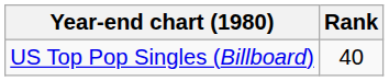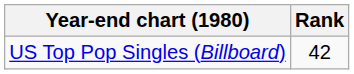 <table class="wikitable sortable">
 <tr>
 <th>Year-end chart (1980)</th>
 <th>Rank</th>
 </tr>
 <tr>
 <td><a href='#'>US Top Pop Singles (<em>Billboard</em>)</a></td>
-<td align="center">40</td>
+<td align="center">42</td>
 </tr>
 </table>
